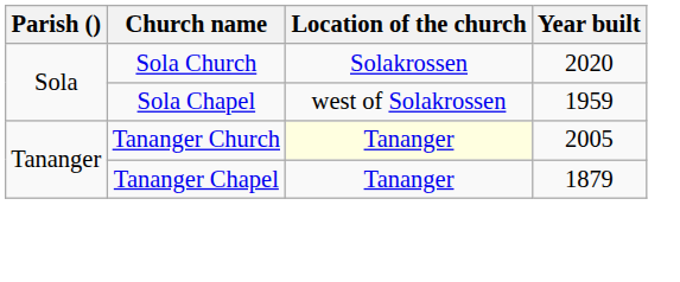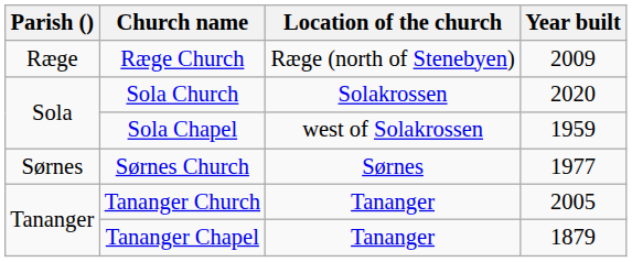 <table class="wikitable" style="text-align:center">
 <tr>
 <th>Parish ()</th>
 <th>Church name</th>
 <th>Location of the church</th>
 <th>Year built</th>
+</tr>
+<tr>
+<td rowspan="1">Ræge</td>
+<td><a href='#'>Ræge Church</a></td>
+<td>Ræge (north of <a href='#'>Stenebyen</a>)</td>
+<td>2009</td>
 </tr>
 <tr>
 <td rowspan="2">Sola</td>
 <td><a href='#'>Sola Church</a></td>
 <td><a href='#'>Solakrossen</a></td>
 <td>2020</td>
 </tr>
 <tr>
 <td><a href='#'>Sola Chapel</a></td>
 <td>west of <a href='#'>Solakrossen</a></td>
 <td>1959</td>
 </tr>
 <tr>
+<td rowspan="1">Sørnes</td>
+<td><a href='#'>Sørnes Church</a></td>
+<td><a href='#'>Sørnes</a></td>
+<td>1977</td>
+</tr>
+<tr>
 <td rowspan="2">Tananger</td>
 <td><a href='#'>Tananger Church</a></td>
-<td style="background: lightyellow;"><a href='#'>Tananger</a></td>
+<td><a href='#'>Tananger</a></td>
 <td>2005</td>
 </tr>
 <tr>
 <td><a href='#'>Tananger Chapel</a></td>
 <td><a href='#'>Tananger</a></td>
 <td>1879</td>
 </tr>
 </table>
